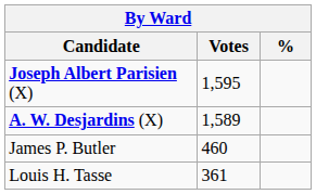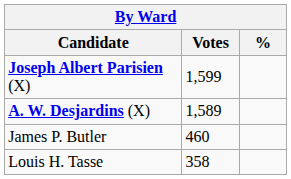 <table class="wikitable">
 <tr>
 <th colspan="3"><a href='#'>By Ward</a></th>
 </tr>
 <tr>
 <th style="width: 170px">Candidate</th>
 <th style="width: 50px">Votes</th>
 <th style="width: 40px">%</th>
 </tr>
 <tr>
 <td><strong><a href='#'>Joseph Albert Parisien</a></strong> (X)</td>
-<td>1,595</td>
+<td>1,599</td>
 <td></td>
 </tr>
 <tr>
 <td><strong><a href='#'>A. W. Desjardins</a></strong> (X)</td>
 <td>1,589</td>
 <td></td>
 </tr>
 <tr>
 <td>James P. Butler</td>
 <td>460</td>
 <td></td>
 </tr>
 <tr>
 <td>Louis H. Tasse</td>
-<td>361</td>
+<td>358</td>
 <td></td>
 </tr>
 </table>
